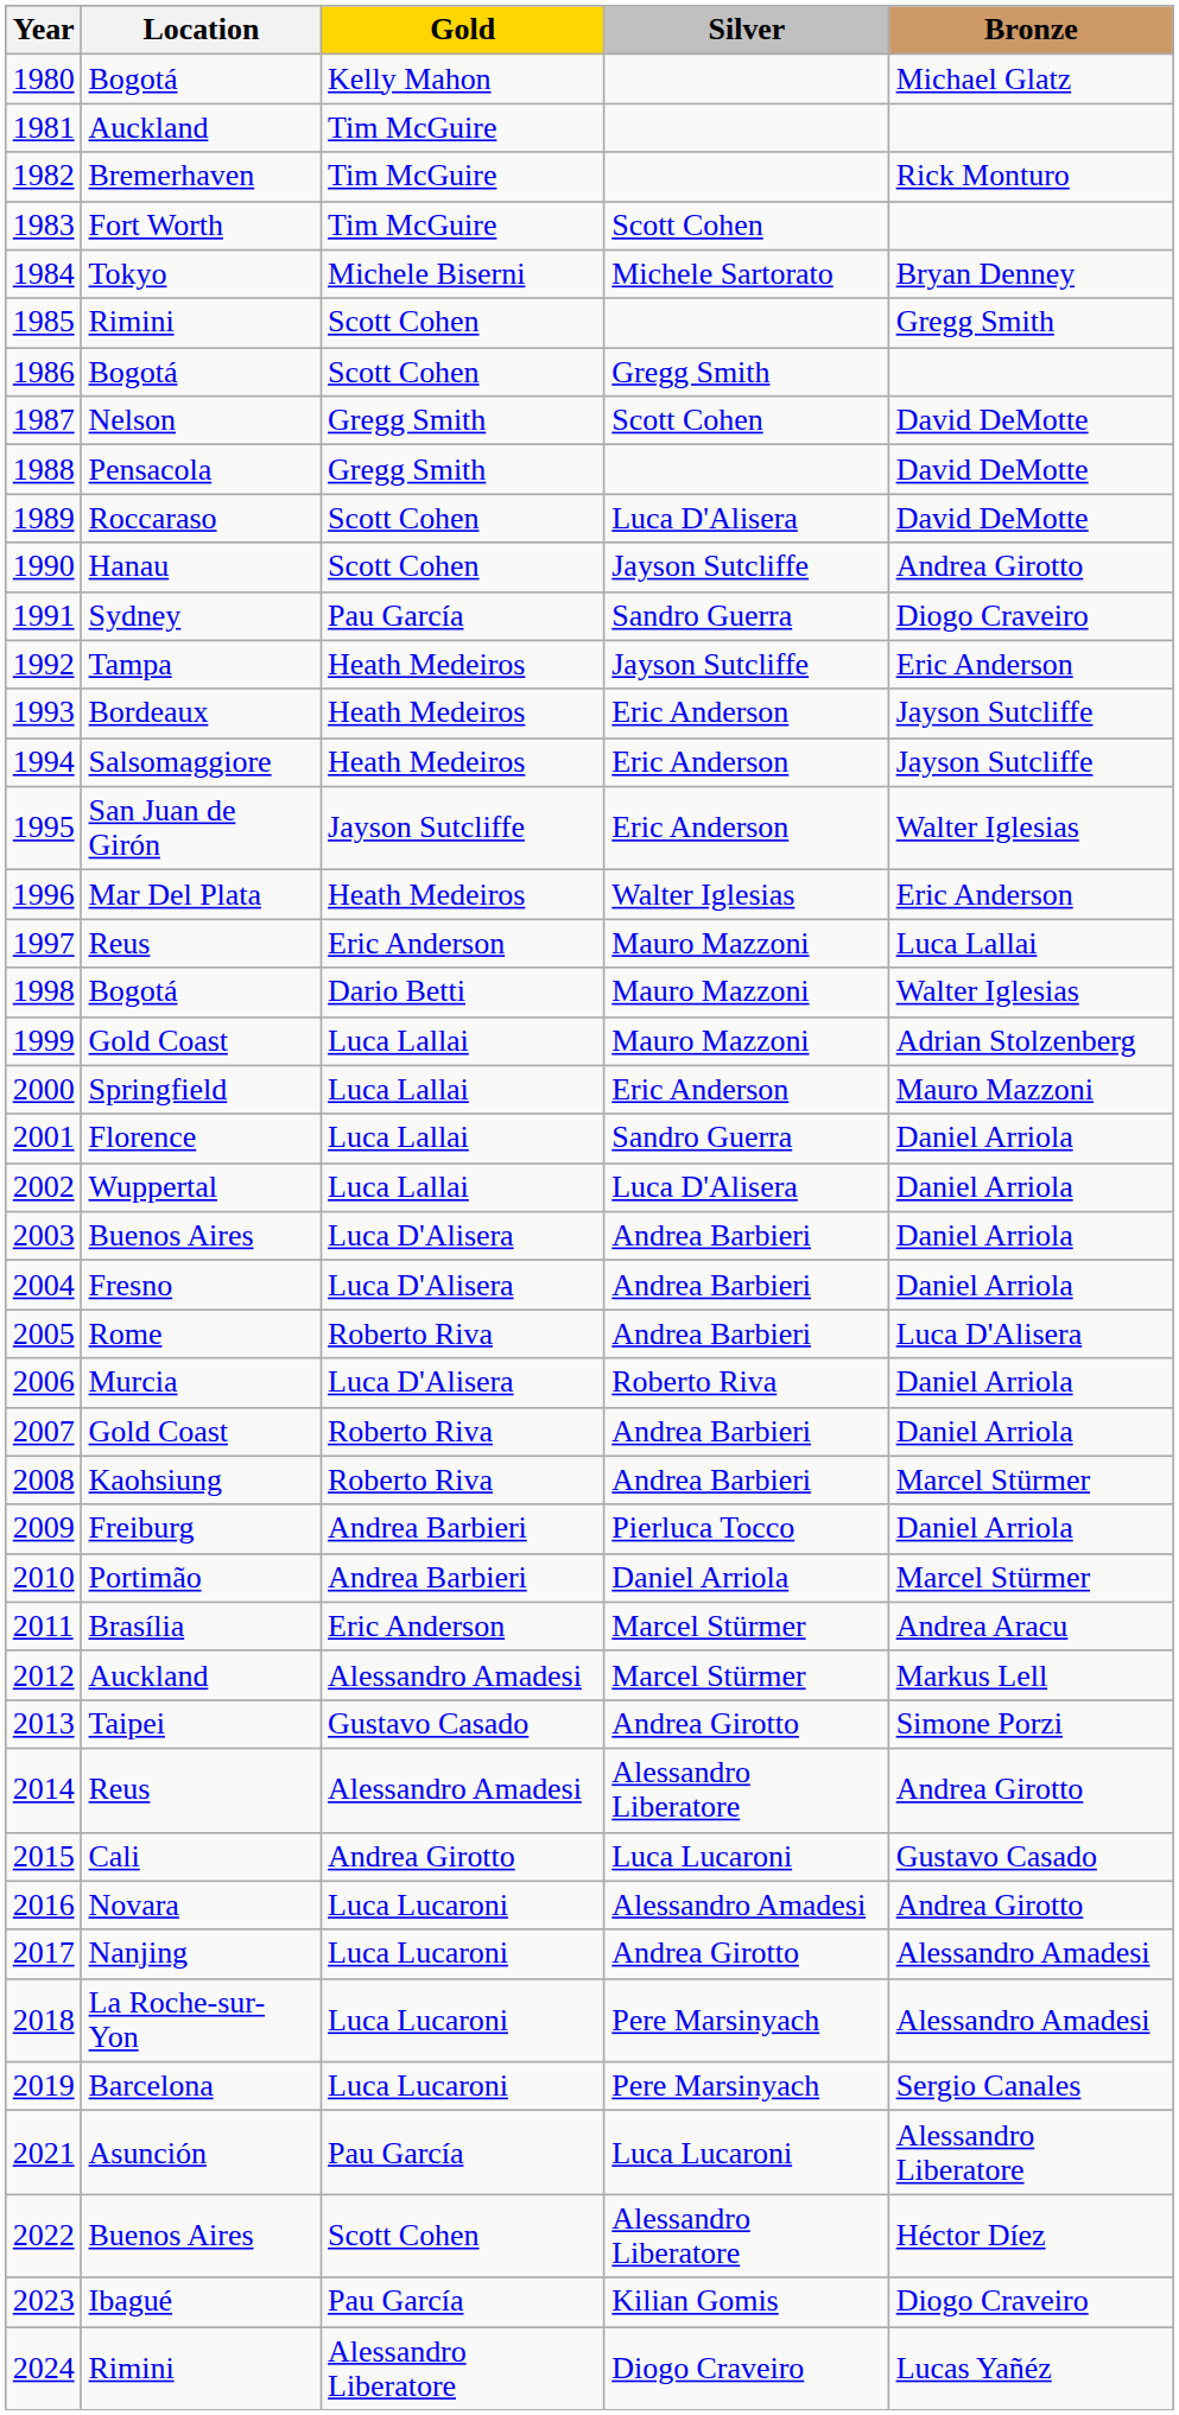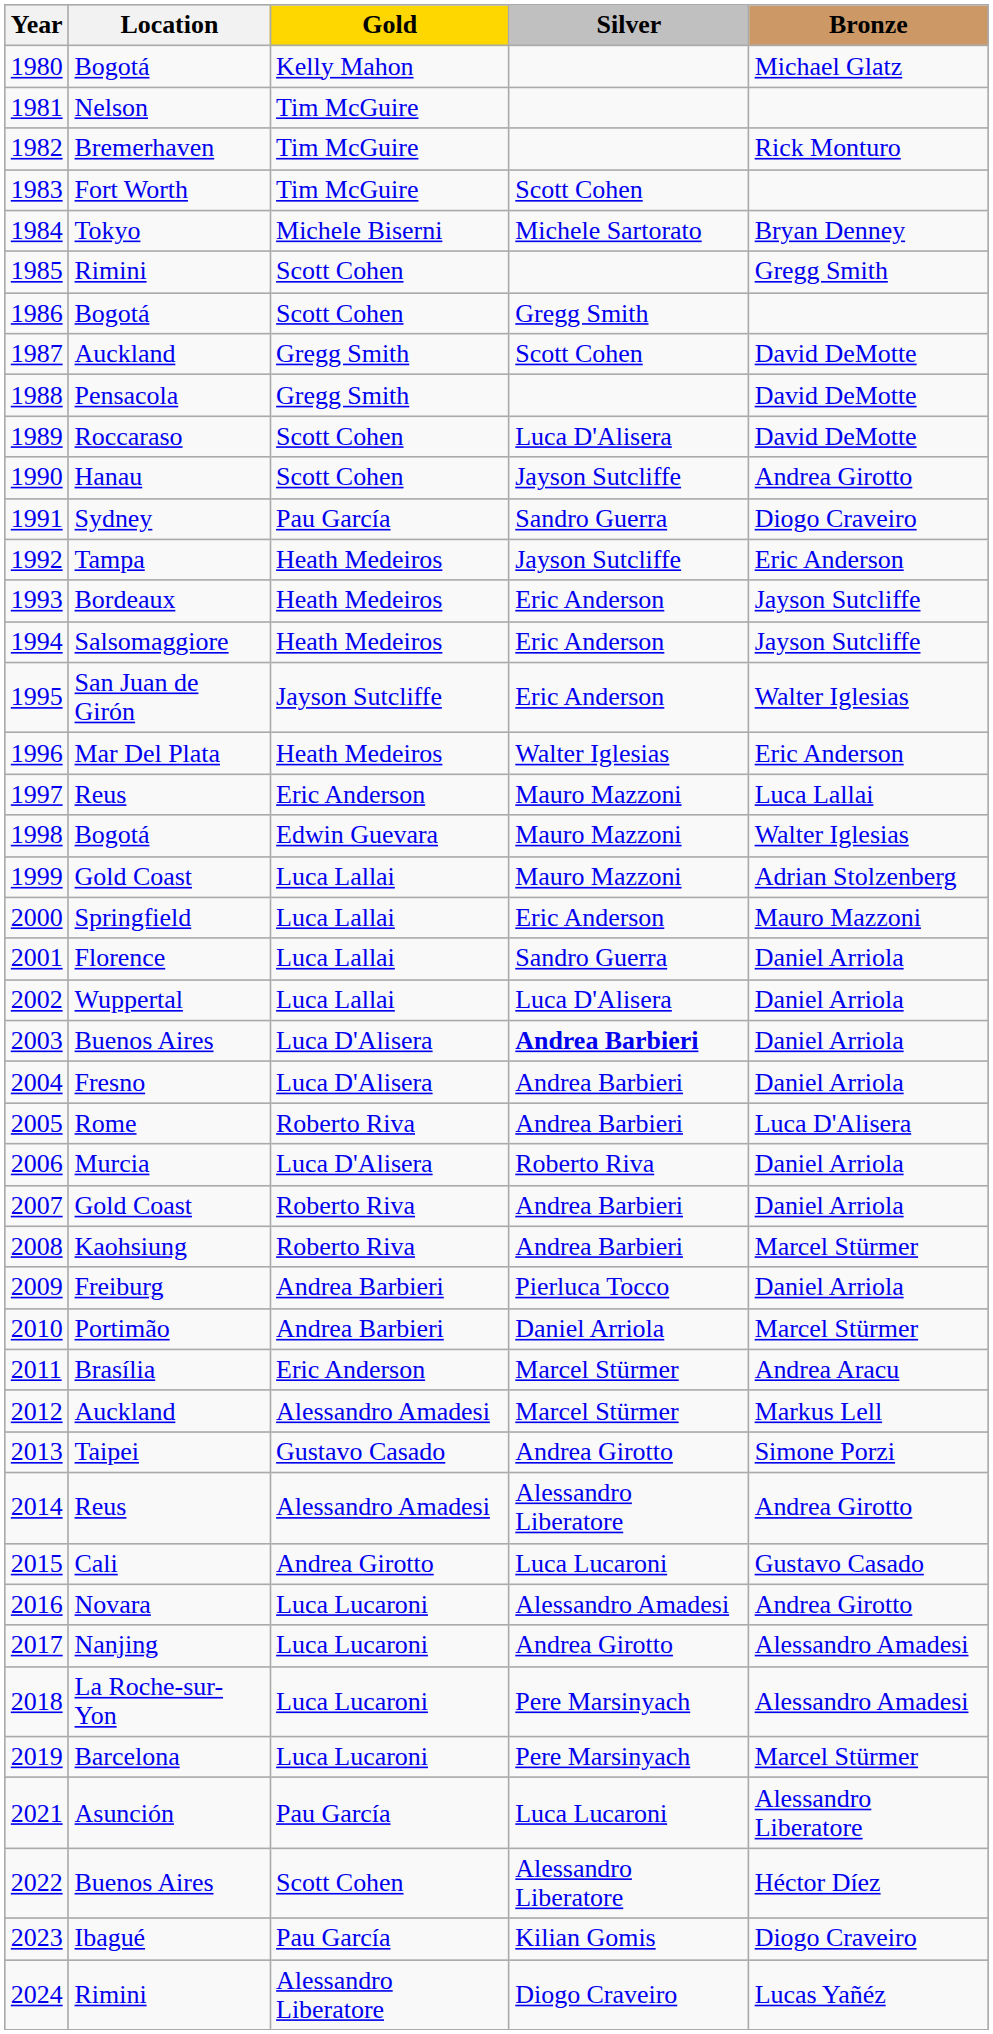 <table class="wikitable">
 <tr>
 <th>Year</th>
 <th>Location</th>
 <th style="background-color:gold;">Gold</th>
 <th style="background-color:silver;">Silver</th>
 <th style="background-color:#cc9966;">Bronze</th>
 </tr>
 <tr>
 <td><a href='#'>1980</a></td>
 <td> <a href='#'>Bogotá</a></td>
 <td> <a href='#'>Kelly Mahon</a></td>
 <td></td>
 <td> <a href='#'>Michael Glatz</a></td>
 </tr>
 <tr>
 <td><a href='#'>1981</a></td>
-<td> <a href='#'>Auckland</a></td>
+<td> <a href='#'>Nelson</a></td>
 <td> <a href='#'>Tim McGuire</a></td>
 <td></td>
 <td></td>
 </tr>
 <tr>
 <td><a href='#'>1982</a></td>
 <td> <a href='#'>Bremerhaven</a></td>
 <td> <a href='#'>Tim McGuire</a></td>
 <td></td>
 <td> <a href='#'>Rick Monturo</a></td>
 </tr>
 <tr>
 <td><a href='#'>1983</a></td>
 <td> <a href='#'>Fort Worth</a></td>
 <td> <a href='#'>Tim McGuire</a></td>
 <td> <a href='#'>Scott Cohen</a></td>
 <td></td>
 </tr>
 <tr>
 <td><a href='#'>1984</a></td>
 <td> <a href='#'>Tokyo</a></td>
 <td> <a href='#'>Michele Biserni</a></td>
 <td> <a href='#'>Michele Sartorato</a></td>
 <td> <a href='#'>Bryan Denney</a></td>
 </tr>
 <tr>
 <td><a href='#'>1985</a></td>
 <td> <a href='#'>Rimini</a></td>
 <td> <a href='#'>Scott Cohen</a></td>
 <td></td>
 <td> <a href='#'>Gregg Smith</a></td>
 </tr>
 <tr>
 <td><a href='#'>1986</a></td>
 <td> <a href='#'>Bogotá</a></td>
 <td> <a href='#'>Scott Cohen</a></td>
 <td> <a href='#'>Gregg Smith</a></td>
 <td></td>
 </tr>
 <tr>
 <td><a href='#'>1987</a></td>
-<td> <a href='#'>Nelson</a></td>
+<td> <a href='#'>Auckland</a></td>
 <td> <a href='#'>Gregg Smith</a></td>
 <td> <a href='#'>Scott Cohen</a></td>
 <td> <a href='#'>David DeMotte</a></td>
 </tr>
 <tr>
 <td><a href='#'>1988</a></td>
 <td> <a href='#'>Pensacola</a></td>
 <td> <a href='#'>Gregg Smith</a></td>
 <td></td>
 <td> <a href='#'>David DeMotte</a></td>
 </tr>
 <tr>
 <td><a href='#'>1989</a></td>
 <td> <a href='#'>Roccaraso</a></td>
 <td> <a href='#'>Scott Cohen</a></td>
 <td> <a href='#'>Luca D'Alisera</a></td>
 <td> <a href='#'>David DeMotte</a></td>
 </tr>
 <tr>
 <td><a href='#'>1990</a></td>
 <td> <a href='#'>Hanau</a></td>
 <td> <a href='#'>Scott Cohen</a></td>
 <td> <a href='#'>Jayson Sutcliffe</a></td>
 <td> <a href='#'>Andrea Girotto</a></td>
 </tr>
 <tr>
 <td><a href='#'>1991</a></td>
 <td> <a href='#'>Sydney</a></td>
 <td> <a href='#'>Pau García</a></td>
 <td> <a href='#'>Sandro Guerra</a></td>
 <td> <a href='#'>Diogo Craveiro</a></td>
 </tr>
 <tr>
 <td><a href='#'>1992</a></td>
 <td> <a href='#'>Tampa</a></td>
 <td> <a href='#'>Heath Medeiros</a></td>
 <td> <a href='#'>Jayson Sutcliffe</a></td>
 <td> <a href='#'>Eric Anderson</a></td>
 </tr>
 <tr>
 <td><a href='#'>1993</a></td>
 <td> <a href='#'>Bordeaux</a></td>
 <td> <a href='#'>Heath Medeiros</a></td>
 <td> <a href='#'>Eric Anderson</a></td>
 <td> <a href='#'>Jayson Sutcliffe</a></td>
 </tr>
 <tr>
 <td><a href='#'>1994</a></td>
 <td> <a href='#'>Salsomaggiore</a></td>
 <td> <a href='#'>Heath Medeiros</a></td>
 <td> <a href='#'>Eric Anderson</a></td>
 <td> <a href='#'>Jayson Sutcliffe</a></td>
 </tr>
 <tr>
 <td><a href='#'>1995</a></td>
 <td> <a href='#'>San Juan de Girón</a></td>
 <td> <a href='#'>Jayson Sutcliffe</a></td>
 <td> <a href='#'>Eric Anderson</a></td>
 <td> <a href='#'>Walter Iglesias</a></td>
 </tr>
 <tr>
 <td><a href='#'>1996</a></td>
 <td> <a href='#'>Mar Del Plata</a></td>
 <td> <a href='#'>Heath Medeiros</a></td>
 <td> <a href='#'>Walter Iglesias</a></td>
 <td> <a href='#'>Eric Anderson</a></td>
 </tr>
 <tr>
 <td><a href='#'>1997</a></td>
 <td> <a href='#'>Reus</a></td>
 <td> <a href='#'>Eric Anderson</a></td>
 <td> <a href='#'>Mauro Mazzoni</a></td>
 <td> <a href='#'>Luca Lallai</a></td>
 </tr>
 <tr>
 <td><a href='#'>1998</a></td>
 <td> <a href='#'>Bogotá</a></td>
-<td> <a href='#'>Dario Betti</a></td>
+<td> <a href='#'>Edwin Guevara</a></td>
 <td> <a href='#'>Mauro Mazzoni</a></td>
 <td> <a href='#'>Walter Iglesias</a></td>
 </tr>
 <tr>
 <td><a href='#'>1999</a></td>
 <td> <a href='#'>Gold Coast</a></td>
 <td> <a href='#'>Luca Lallai</a></td>
 <td> <a href='#'>Mauro Mazzoni</a></td>
 <td> <a href='#'>Adrian Stolzenberg</a></td>
 </tr>
 <tr>
 <td><a href='#'>2000</a></td>
 <td> <a href='#'>Springfield</a></td>
 <td> <a href='#'>Luca Lallai</a></td>
 <td> <a href='#'>Eric Anderson</a></td>
 <td> <a href='#'>Mauro Mazzoni</a></td>
 </tr>
 <tr>
 <td><a href='#'>2001</a></td>
 <td> <a href='#'>Florence</a></td>
 <td> <a href='#'>Luca Lallai</a></td>
 <td> <a href='#'>Sandro Guerra</a></td>
 <td> <a href='#'>Daniel Arriola</a></td>
 </tr>
 <tr>
 <td><a href='#'>2002</a></td>
 <td> <a href='#'>Wuppertal</a></td>
 <td> <a href='#'>Luca Lallai</a></td>
 <td> <a href='#'>Luca D'Alisera</a></td>
 <td> <a href='#'>Daniel Arriola</a></td>
 </tr>
 <tr>
 <td><a href='#'>2003</a></td>
 <td> <a href='#'>Buenos Aires</a></td>
 <td> <a href='#'>Luca D'Alisera</a></td>
-<td> <a href='#'>Andrea Barbieri</a></td>
+<td><strong> <a href='#'>Andrea Barbieri</a></strong></td>
 <td> <a href='#'>Daniel Arriola</a></td>
 </tr>
 <tr>
 <td><a href='#'>2004</a></td>
 <td> <a href='#'>Fresno</a></td>
 <td> <a href='#'>Luca D'Alisera</a></td>
 <td> <a href='#'>Andrea Barbieri</a></td>
 <td> <a href='#'>Daniel Arriola</a></td>
 </tr>
 <tr>
 <td><a href='#'>2005</a></td>
 <td> <a href='#'>Rome</a></td>
 <td> <a href='#'>Roberto Riva</a></td>
 <td> <a href='#'>Andrea Barbieri</a></td>
 <td> <a href='#'>Luca D'Alisera</a></td>
 </tr>
 <tr>
 <td><a href='#'>2006</a></td>
 <td> <a href='#'>Murcia</a></td>
 <td> <a href='#'>Luca D'Alisera</a></td>
 <td> <a href='#'>Roberto Riva</a></td>
 <td> <a href='#'>Daniel Arriola</a></td>
 </tr>
 <tr>
 <td><a href='#'>2007</a></td>
 <td> <a href='#'>Gold Coast</a></td>
 <td> <a href='#'>Roberto Riva</a></td>
 <td> <a href='#'>Andrea Barbieri</a></td>
 <td> <a href='#'>Daniel Arriola</a></td>
 </tr>
 <tr>
 <td><a href='#'>2008</a></td>
 <td> <a href='#'>Kaohsiung</a></td>
 <td> <a href='#'>Roberto Riva</a></td>
 <td> <a href='#'>Andrea Barbieri</a></td>
 <td> <a href='#'>Marcel Stürmer</a></td>
 </tr>
 <tr>
 <td><a href='#'>2009</a></td>
 <td> <a href='#'>Freiburg</a></td>
 <td> <a href='#'>Andrea Barbieri</a></td>
 <td> <a href='#'>Pierluca Tocco</a></td>
 <td> <a href='#'>Daniel Arriola</a></td>
 </tr>
 <tr>
 <td><a href='#'>2010</a></td>
 <td> <a href='#'>Portimão</a></td>
 <td> <a href='#'>Andrea Barbieri</a></td>
 <td> <a href='#'>Daniel Arriola</a></td>
 <td> <a href='#'>Marcel Stürmer</a></td>
 </tr>
 <tr>
 <td><a href='#'>2011</a></td>
 <td> <a href='#'>Brasília</a></td>
 <td> <a href='#'>Eric Anderson</a></td>
 <td> <a href='#'>Marcel Stürmer</a></td>
 <td> <a href='#'>Andrea Aracu</a></td>
 </tr>
 <tr>
 <td><a href='#'>2012</a></td>
 <td> <a href='#'>Auckland</a></td>
 <td> <a href='#'>Alessandro Amadesi</a></td>
 <td> <a href='#'>Marcel Stürmer</a></td>
 <td> <a href='#'>Markus Lell</a></td>
 </tr>
 <tr>
 <td><a href='#'>2013</a></td>
 <td> <a href='#'>Taipei</a></td>
 <td> <a href='#'>Gustavo Casado</a></td>
 <td> <a href='#'>Andrea Girotto</a></td>
 <td> <a href='#'>Simone Porzi</a></td>
 </tr>
 <tr>
 <td><a href='#'>2014</a></td>
 <td> <a href='#'>Reus</a></td>
 <td> <a href='#'>Alessandro Amadesi</a></td>
 <td> <a href='#'>Alessandro Liberatore</a></td>
 <td> <a href='#'>Andrea Girotto</a></td>
 </tr>
 <tr>
 <td><a href='#'>2015</a></td>
 <td> <a href='#'>Cali</a></td>
 <td> <a href='#'>Andrea Girotto</a></td>
 <td> <a href='#'>Luca Lucaroni</a></td>
 <td> <a href='#'>Gustavo Casado</a></td>
 </tr>
 <tr>
 <td><a href='#'>2016</a></td>
 <td> <a href='#'>Novara</a></td>
 <td> <a href='#'>Luca Lucaroni</a></td>
 <td> <a href='#'>Alessandro Amadesi</a></td>
 <td> <a href='#'>Andrea Girotto</a></td>
 </tr>
 <tr>
 <td><a href='#'>2017</a></td>
 <td> <a href='#'>Nanjing</a></td>
 <td> <a href='#'>Luca Lucaroni</a></td>
 <td> <a href='#'>Andrea Girotto</a></td>
 <td> <a href='#'>Alessandro Amadesi</a></td>
 </tr>
 <tr>
 <td><a href='#'>2018</a></td>
 <td> <a href='#'>La Roche-sur-Yon</a></td>
 <td> <a href='#'>Luca Lucaroni</a></td>
 <td> <a href='#'>Pere Marsinyach</a></td>
 <td> <a href='#'>Alessandro Amadesi</a></td>
 </tr>
 <tr>
 <td><a href='#'>2019</a></td>
 <td> <a href='#'>Barcelona</a></td>
 <td> <a href='#'>Luca Lucaroni</a></td>
 <td> <a href='#'>Pere Marsinyach</a></td>
-<td> <a href='#'>Sergio Canales</a></td>
+<td> <a href='#'>Marcel Stürmer</a></td>
 </tr>
 <tr>
 <td><a href='#'>2021</a></td>
 <td> <a href='#'>Asunción</a></td>
 <td> <a href='#'>Pau García</a></td>
 <td> <a href='#'>Luca Lucaroni</a></td>
 <td> <a href='#'>Alessandro Liberatore</a></td>
 </tr>
 <tr>
 <td><a href='#'>2022</a></td>
 <td> <a href='#'>Buenos Aires</a></td>
 <td> <a href='#'>Scott Cohen</a></td>
 <td> <a href='#'>Alessandro Liberatore</a></td>
 <td> <a href='#'>Héctor Díez</a></td>
 </tr>
 <tr>
 <td><a href='#'>2023</a></td>
 <td> <a href='#'>Ibagué</a></td>
 <td> <a href='#'>Pau García</a></td>
 <td> <a href='#'>Kilian Gomis</a></td>
 <td> <a href='#'>Diogo Craveiro</a></td>
 </tr>
 <tr>
 <td><a href='#'>2024</a></td>
 <td> <a href='#'>Rimini</a></td>
 <td> <a href='#'>Alessandro Liberatore</a></td>
 <td> <a href='#'>Diogo Craveiro</a></td>
 <td> <a href='#'>Lucas Yañéz</a></td>
 </tr>
 </table>
